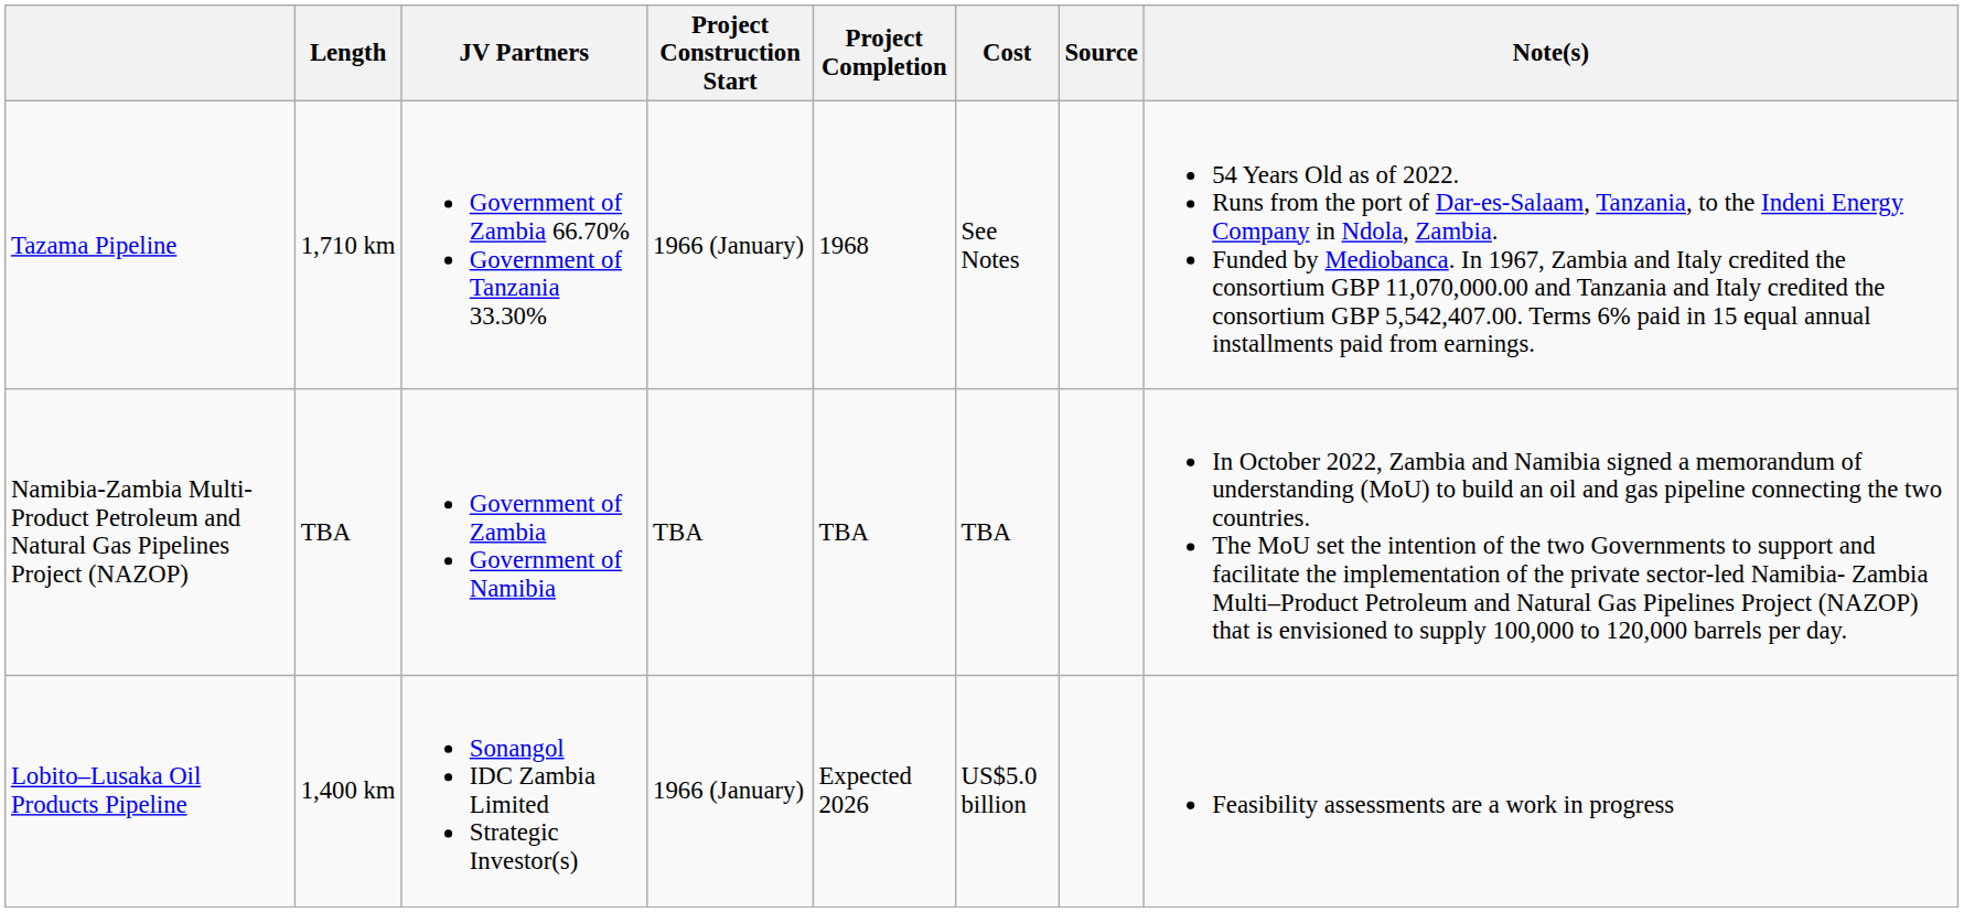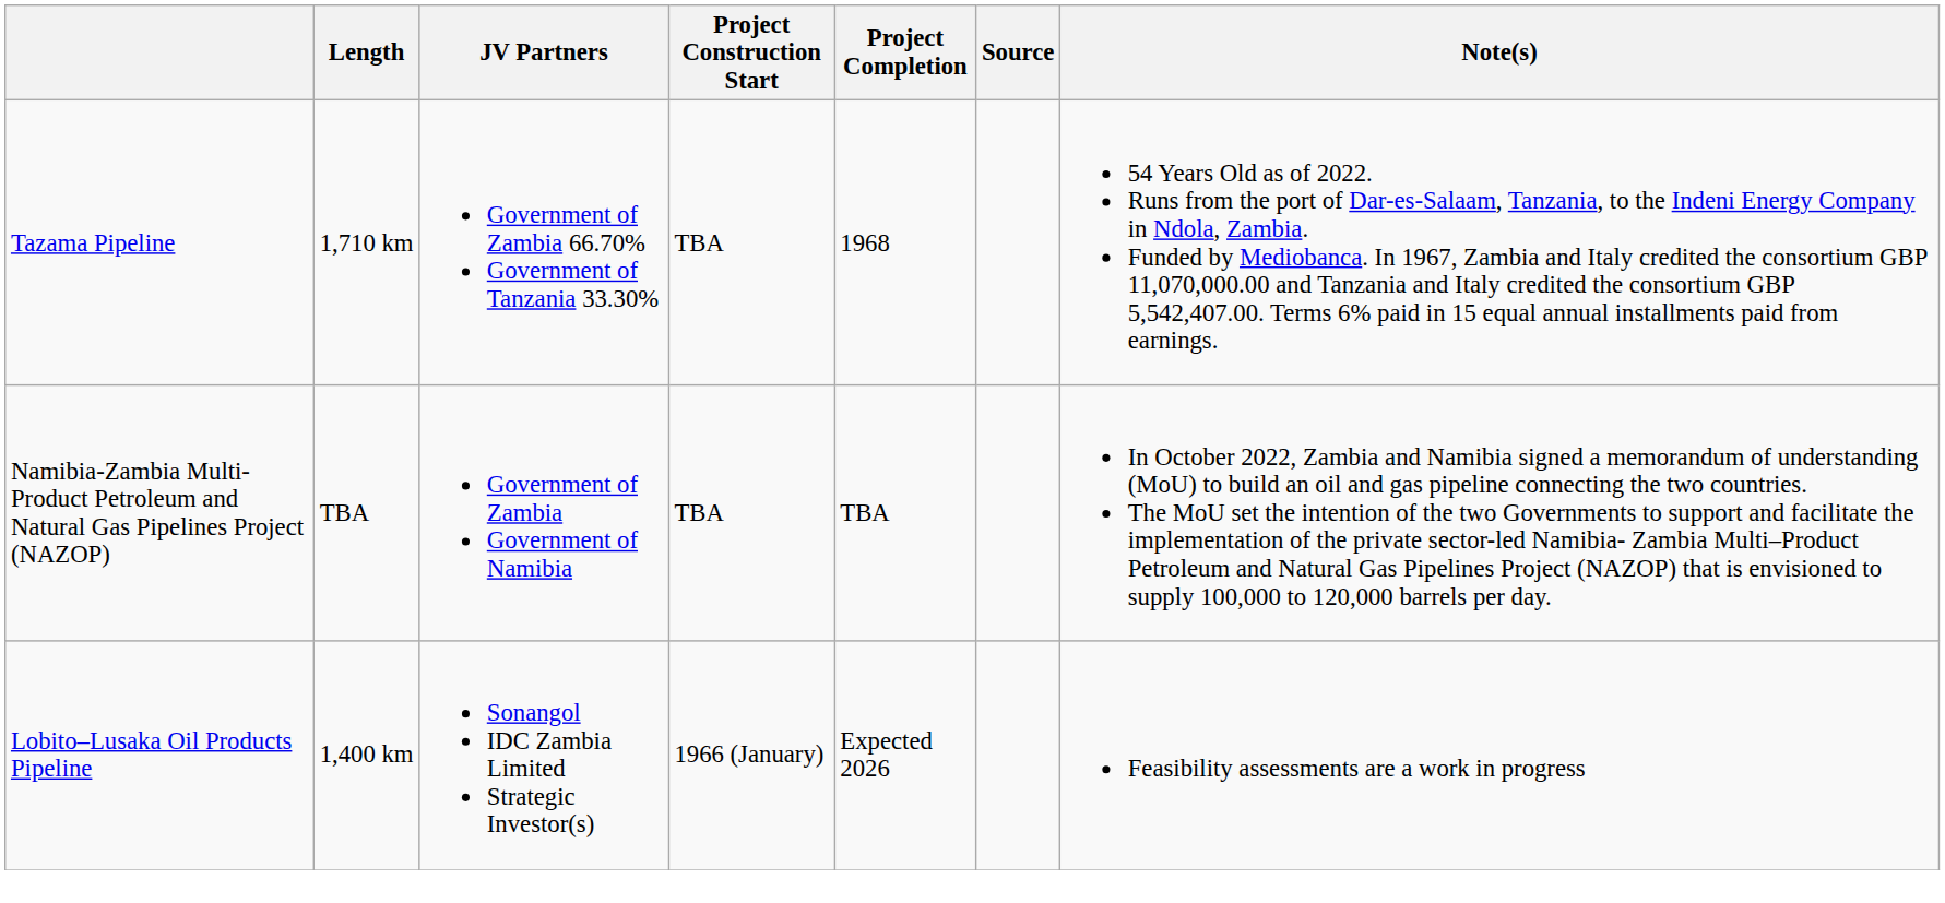 <table class="wikitable">
 <tr>
 <th></th>
 <th>Length</th>
 <th>JV Partners</th>
 <th>Project<br>Construction Start</th>
 <th>Project<br>Completion</th>
-<th>Cost</th>
 <th>Source</th>
 <th>Note(s)</th>
 </tr>
 <tr>
 <td><a href='#'>Tazama Pipeline</a></td>
 <td>1,710 km</td>
 <td><br><ul><li><a href='#'>Government of Zambia</a> 66.70%</li><li><a href='#'>Government of Tanzania</a> 33.30%</li></ul></td>
-<td>1966 (January)</td>
+<td>TBA</td>
 <td>1968</td>
-<td>See Notes</td>
 <td></td>
 <td><br><ul><li>54 Years Old as of 2022.</li><li>Runs from the port of <a href='#'>Dar-es-Salaam</a>, <a href='#'>Tanzania</a>, to the <a href='#'>Indeni Energy Company</a> in <a href='#'>Ndola</a>, <a href='#'>Zambia</a>.</li><li>Funded by <a href='#'>Mediobanca</a>. In 1967, Zambia and Italy credited the consortium GBP 11,070,000.00 and Tanzania and Italy credited the consortium GBP 5,542,407.00. Terms 6% paid in 15 equal annual installments paid from earnings.</li></ul></td>
 </tr>
 <tr>
 <td>Namibia-Zambia Multi-Product Petroleum and Natural Gas Pipelines Project (NAZOP)</td>
 <td>TBA</td>
 <td><br><ul><li><a href='#'>Government of Zambia</a></li><li><a href='#'>Government of Namibia</a></li></ul></td>
-<td>TBA</td>
 <td>TBA</td>
 <td>TBA</td>
 <td></td>
 <td><br><ul><li>In October 2022, Zambia and Namibia signed a memorandum of understanding (MoU) to build an oil and gas pipeline connecting the two countries.</li><li>The MoU set the intention of the two Governments to support and facilitate the implementation of the private sector-led Namibia- Zambia Multi–Product Petroleum and Natural Gas Pipelines Project (NAZOP) that is envisioned to supply 100,000 to 120,000 barrels per day.</li></ul></td>
 </tr>
 <tr>
 <td><a href='#'>Lobito–Lusaka Oil Products Pipeline</a></td>
 <td>1,400 km</td>
 <td><br><ul><li><a href='#'>Sonangol</a></li><li>IDC Zambia Limited</li><li>Strategic Investor(s)</li></ul></td>
 <td>1966 (January)</td>
 <td>Expected 2026</td>
-<td>US$5.0 billion</td>
 <td></td>
 <td><br><ul><li>Feasibility assessments are a work in progress</li></ul></td>
 </tr>
 </table>
